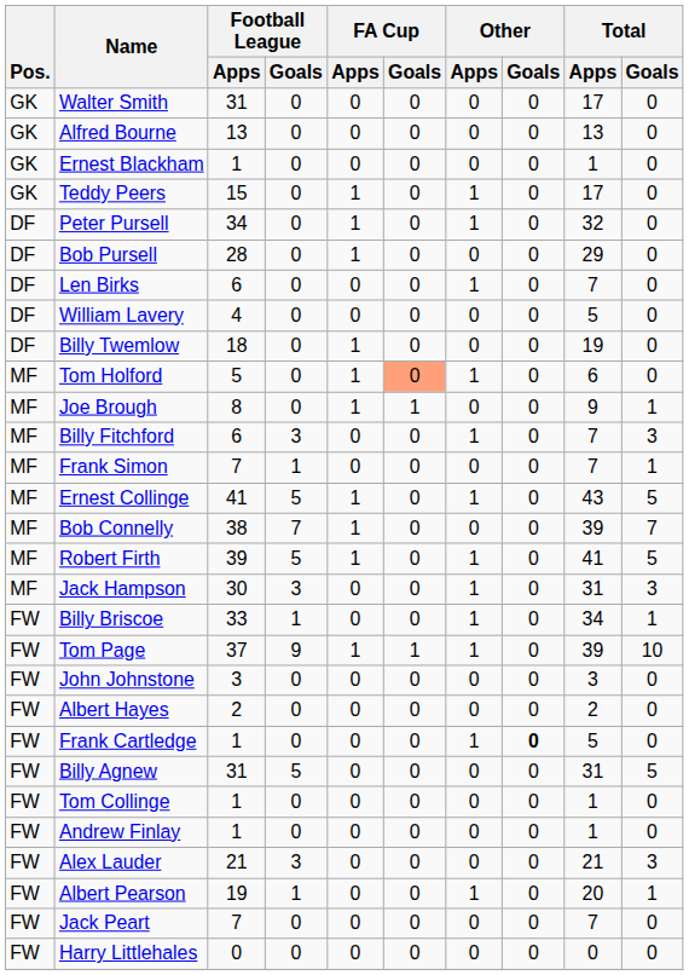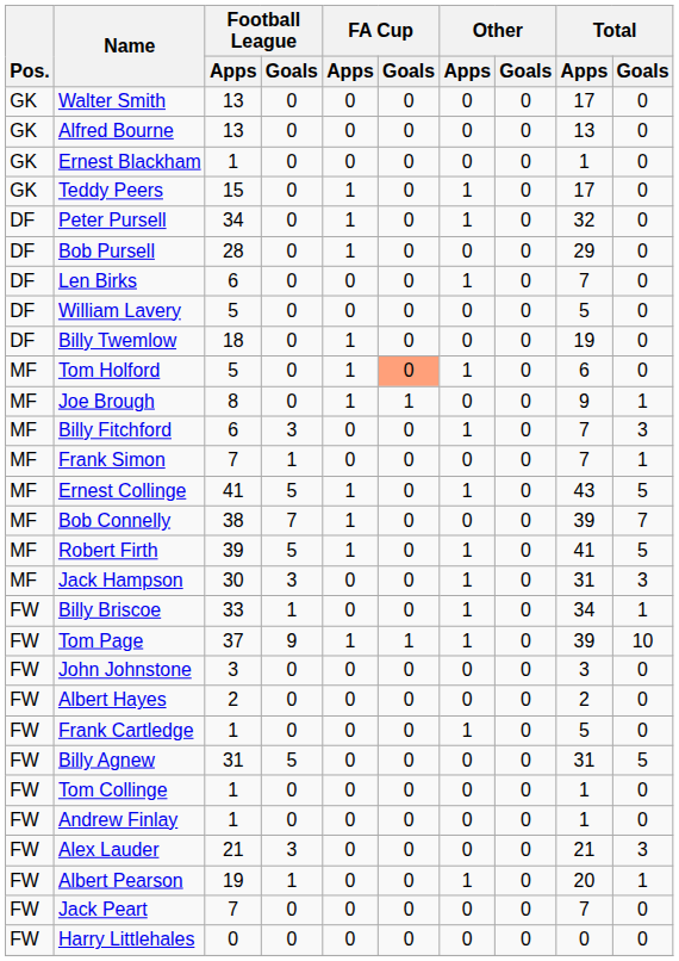 <table class="wikitable" style="text-align:center">
 <tr>
 <th rowspan="2" valign="bottom">Pos.</th>
 <th rowspan="2">Name</th>
 <th colspan="2" width="85">Football League</th>
 <th colspan="2" width="85">FA Cup</th>
 <th colspan="2" width="85">Other</th>
 <th colspan="2" width="85">Total</th>
 </tr>
 <tr>
 <th>Apps</th>
 <th>Goals</th>
 <th>Apps</th>
 <th>Goals</th>
 <th>Apps</th>
 <th>Goals</th>
 <th>Apps</th>
 <th>Goals</th>
 </tr>
 <tr>
 <td align="left">GK</td>
 <td align="left"> <a href='#'>Walter Smith</a></td>
-<td>31</td>
+<td>13</td>
 <td>0</td>
 <td>0</td>
 <td>0</td>
 <td>0</td>
 <td>0</td>
 <td>17</td>
 <td>0</td>
 </tr>
 <tr>
 <td align="left">GK</td>
 <td align="left"> <a href='#'>Alfred Bourne</a></td>
 <td>13</td>
 <td>0</td>
 <td>0</td>
 <td>0</td>
 <td>0</td>
 <td>0</td>
 <td>13</td>
 <td>0</td>
 </tr>
 <tr>
 <td align="left">GK</td>
 <td align="left"> <a href='#'>Ernest Blackham</a></td>
 <td>1</td>
 <td>0</td>
 <td>0</td>
 <td>0</td>
 <td>0</td>
 <td>0</td>
 <td>1</td>
 <td>0</td>
 </tr>
 <tr>
 <td align="left">GK</td>
 <td align="left"> <a href='#'>Teddy Peers</a></td>
 <td>15</td>
 <td>0</td>
 <td>1</td>
 <td>0</td>
 <td>1</td>
 <td>0</td>
 <td>17</td>
 <td>0</td>
 </tr>
 <tr>
 <td align="left">DF</td>
 <td align="left"> <a href='#'>Peter Pursell</a></td>
 <td>34</td>
 <td>0</td>
 <td>1</td>
 <td>0</td>
 <td>1</td>
 <td>0</td>
 <td>32</td>
 <td>0</td>
 </tr>
 <tr>
 <td align="left">DF</td>
 <td align="left"> <a href='#'>Bob Pursell</a></td>
 <td>28</td>
 <td>0</td>
 <td>1</td>
 <td>0</td>
 <td>0</td>
 <td>0</td>
 <td>29</td>
 <td>0</td>
 </tr>
 <tr>
 <td align="left">DF</td>
 <td align="left"> <a href='#'>Len Birks</a></td>
 <td>6</td>
 <td>0</td>
 <td>0</td>
 <td>0</td>
 <td>1</td>
 <td>0</td>
 <td>7</td>
 <td>0</td>
 </tr>
 <tr>
 <td align="left">DF</td>
 <td align="left"> <a href='#'>William Lavery</a></td>
-<td>4</td>
+<td>5</td>
 <td>0</td>
 <td>0</td>
 <td>0</td>
 <td>0</td>
 <td>0</td>
 <td>5</td>
 <td>0</td>
 </tr>
 <tr>
 <td align="left">DF</td>
 <td align="left"> <a href='#'>Billy Twemlow</a></td>
 <td>18</td>
 <td>0</td>
 <td>1</td>
 <td>0</td>
 <td>0</td>
 <td>0</td>
 <td>19</td>
 <td>0</td>
 </tr>
 <tr>
 <td align="left">MF</td>
 <td align="left"> <a href='#'>Tom Holford</a></td>
 <td>5</td>
 <td>0</td>
 <td>1</td>
 <td style="background: lightsalmon;">0</td>
 <td>1</td>
 <td>0</td>
 <td>6</td>
 <td>0</td>
 </tr>
 <tr>
 <td align="left">MF</td>
 <td align="left"> <a href='#'>Joe Brough</a></td>
 <td>8</td>
 <td>0</td>
 <td>1</td>
 <td>1</td>
 <td>0</td>
 <td>0</td>
 <td>9</td>
 <td>1</td>
 </tr>
 <tr>
 <td align="left">MF</td>
 <td align="left"> <a href='#'>Billy Fitchford</a></td>
 <td>6</td>
 <td>3</td>
 <td>0</td>
 <td>0</td>
 <td>1</td>
 <td>0</td>
 <td>7</td>
 <td>3</td>
 </tr>
 <tr>
 <td align="left">MF</td>
 <td align="left"> <a href='#'>Frank Simon</a></td>
 <td>7</td>
 <td>1</td>
 <td>0</td>
 <td>0</td>
 <td>0</td>
 <td>0</td>
 <td>7</td>
 <td>1</td>
 </tr>
 <tr>
 <td align="left">MF</td>
 <td align="left"> <a href='#'>Ernest Collinge</a></td>
 <td>41</td>
 <td>5</td>
 <td>1</td>
 <td>0</td>
 <td>1</td>
 <td>0</td>
 <td>43</td>
 <td>5</td>
 </tr>
 <tr>
 <td align="left">MF</td>
 <td align="left"> <a href='#'>Bob Connelly</a></td>
 <td>38</td>
 <td>7</td>
 <td>1</td>
 <td>0</td>
 <td>0</td>
 <td>0</td>
 <td>39</td>
 <td>7</td>
 </tr>
 <tr>
 <td align="left">MF</td>
 <td align="left"> <a href='#'>Robert Firth</a></td>
 <td>39</td>
 <td>5</td>
 <td>1</td>
 <td>0</td>
 <td>1</td>
 <td>0</td>
 <td>41</td>
 <td>5</td>
 </tr>
 <tr>
 <td align="left">MF</td>
 <td align="left"> <a href='#'>Jack Hampson</a></td>
 <td>30</td>
 <td>3</td>
 <td>0</td>
 <td>0</td>
 <td>1</td>
 <td>0</td>
 <td>31</td>
 <td>3</td>
 </tr>
 <tr>
 <td align="left">FW</td>
 <td align="left"> <a href='#'>Billy Briscoe</a></td>
 <td>33</td>
 <td>1</td>
 <td>0</td>
 <td>0</td>
 <td>1</td>
 <td>0</td>
 <td>34</td>
 <td>1</td>
 </tr>
 <tr>
 <td align="left">FW</td>
 <td align="left"> <a href='#'>Tom Page</a></td>
 <td>37</td>
 <td>9</td>
 <td>1</td>
 <td>1</td>
 <td>1</td>
 <td>0</td>
 <td>39</td>
 <td>10</td>
 </tr>
 <tr>
 <td align="left">FW</td>
 <td align="left"> <a href='#'>John Johnstone</a></td>
 <td>3</td>
 <td>0</td>
 <td>0</td>
 <td>0</td>
 <td>0</td>
 <td>0</td>
 <td>3</td>
 <td>0</td>
 </tr>
 <tr>
 <td align="left">FW</td>
 <td align="left"> <a href='#'>Albert Hayes</a></td>
 <td>2</td>
 <td>0</td>
 <td>0</td>
 <td>0</td>
 <td>0</td>
 <td>0</td>
 <td>2</td>
 <td>0</td>
 </tr>
 <tr>
 <td align="left">FW</td>
 <td align="left"> <a href='#'>Frank Cartledge</a></td>
 <td>1</td>
 <td>0</td>
 <td>0</td>
 <td>0</td>
 <td>1</td>
-<td><strong>0</strong></td>
+<td>0</td>
 <td>5</td>
 <td>0</td>
 </tr>
 <tr>
 <td align="left">FW</td>
 <td align="left"> <a href='#'>Billy Agnew</a></td>
 <td>31</td>
 <td>5</td>
 <td>0</td>
 <td>0</td>
 <td>0</td>
 <td>0</td>
 <td>31</td>
 <td>5</td>
 </tr>
 <tr>
 <td align="left">FW</td>
 <td align="left"> <a href='#'>Tom Collinge</a></td>
 <td>1</td>
 <td>0</td>
 <td>0</td>
 <td>0</td>
 <td>0</td>
 <td>0</td>
 <td>1</td>
 <td>0</td>
 </tr>
 <tr>
 <td align="left">FW</td>
 <td align="left"> <a href='#'>Andrew Finlay</a></td>
 <td>1</td>
 <td>0</td>
 <td>0</td>
 <td>0</td>
 <td>0</td>
 <td>0</td>
 <td>1</td>
 <td>0</td>
 </tr>
 <tr>
 <td align="left">FW</td>
 <td align="left"> <a href='#'>Alex Lauder</a></td>
 <td>21</td>
 <td>3</td>
 <td>0</td>
 <td>0</td>
 <td>0</td>
 <td>0</td>
 <td>21</td>
 <td>3</td>
 </tr>
 <tr>
 <td align="left">FW</td>
 <td align="left"> <a href='#'>Albert Pearson</a></td>
 <td>19</td>
 <td>1</td>
 <td>0</td>
 <td>0</td>
 <td>1</td>
 <td>0</td>
 <td>20</td>
 <td>1</td>
 </tr>
 <tr>
 <td align="left">FW</td>
 <td align="left"> <a href='#'>Jack Peart</a></td>
 <td>7</td>
 <td>0</td>
 <td>0</td>
 <td>0</td>
 <td>0</td>
 <td>0</td>
 <td>7</td>
 <td>0</td>
 </tr>
 <tr>
 <td align="left">FW</td>
 <td align="left"> <a href='#'>Harry Littlehales</a></td>
 <td>0</td>
 <td>0</td>
 <td>0</td>
 <td>0</td>
 <td>0</td>
 <td>0</td>
 <td>0</td>
 <td>0</td>
 </tr>
 <tr>
 </tr>
 </table>
